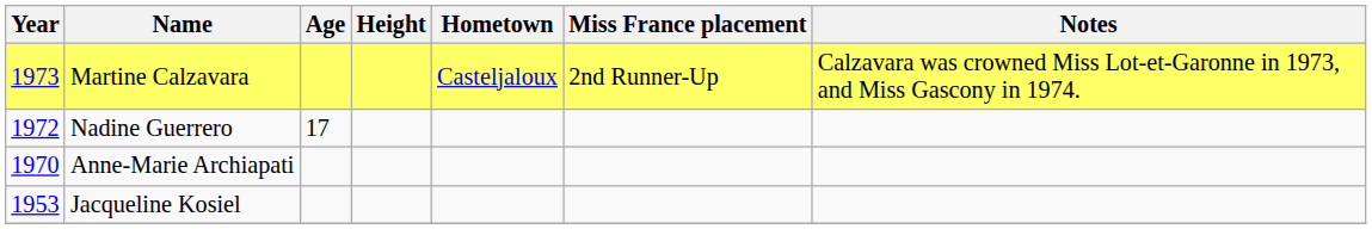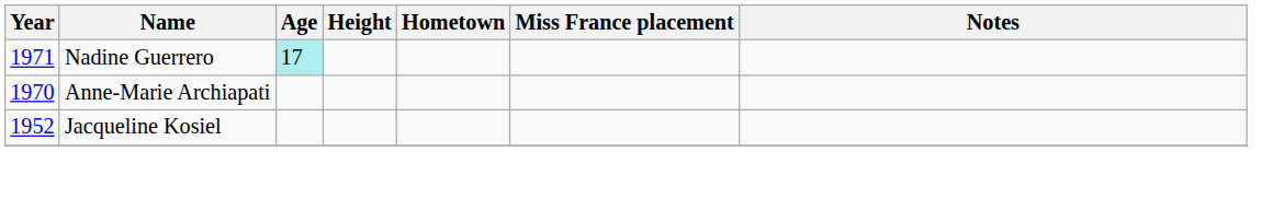 <table class="wikitable sortable">
 <tr>
 <th>Year</th>
 <th>Name</th>
 <th>Age</th>
 <th>Height</th>
 <th>Hometown</th>
 <th>Miss France placement</th>
 <th width=360>Notes</th>
 </tr>
-<tr bgcolor=#FFFF66>
-<td><a href='#'>1973</a></td>
-<td>Martine Calzavara</td>
-<td></td>
-<td></td>
-<td><a href='#'>Casteljaloux</a></td>
-<td>2nd Runner-Up</td>
-<td>Calzavara was crowned Miss Lot-et-Garonne in 1973, and Miss Gascony in 1974.</td>
-</tr>
 <tr>
-<td><a href='#'>1972</a></td>
+<td><a href='#'>1971</a></td>
 <td>Nadine Guerrero</td>
-<td>17</td>
+<td style="background: paleturquoise;">17</td>
 <td></td>
 <td></td>
 <td></td>
 <td></td>
 </tr>
 <tr>
 <td><a href='#'>1970</a></td>
 <td>Anne-Marie Archiapati</td>
 <td></td>
 <td></td>
 <td></td>
 <td></td>
 <td></td>
 </tr>
 <tr>
-<td><a href='#'>1953</a></td>
+<td><a href='#'>1952</a></td>
 <td>Jacqueline Kosiel</td>
 <td></td>
 <td></td>
 <td></td>
 <td></td>
 <td></td>
 </tr>
 <tr>
 </tr>
 </table>
